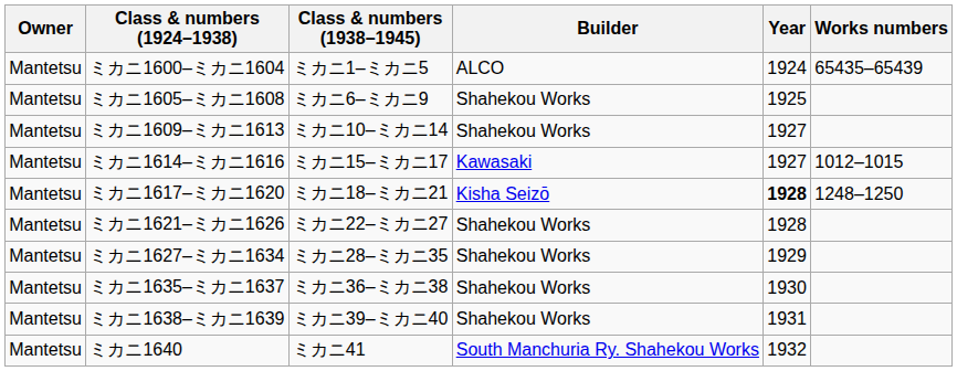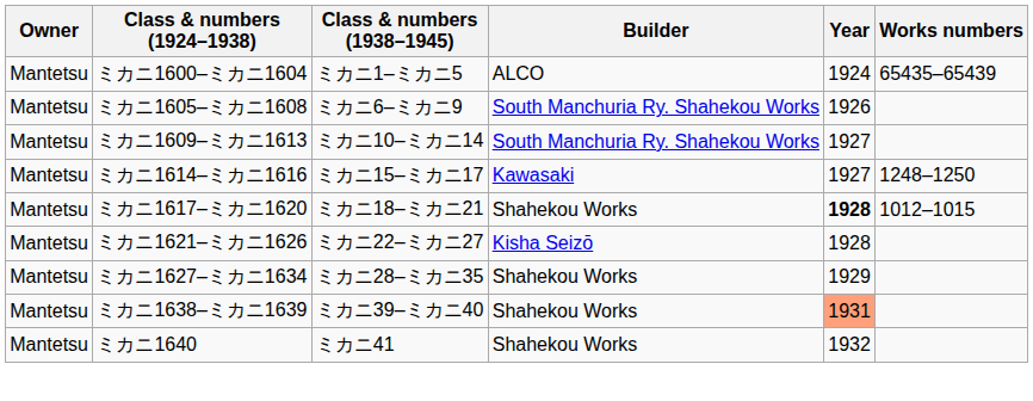 <table class="wikitable">
 <tr>
 <th>Owner</th>
 <th>Class & numbers<br>(1924–1938)</th>
 <th>Class & numbers<br>(1938–1945)</th>
 <th>Builder</th>
 <th>Year</th>
 <th>Works numbers</th>
 </tr>
 <tr>
 <td>Mantetsu</td>
 <td>ミカニ1600–ミカニ1604</td>
 <td>ミカニ1–ミカニ5</td>
 <td>ALCO</td>
 <td>1924</td>
 <td>65435–65439</td>
 </tr>
 <tr>
 <td>Mantetsu</td>
 <td>ミカニ1605–ミカニ1608</td>
 <td>ミカニ6–ミカニ9</td>
-<td>Shahekou Works</td>
-<td>1925</td>
+<td><a href='#'>South Manchuria Ry. Shahekou Works</a></td>
+<td>1926</td>
 <td></td>
 </tr>
 <tr>
 <td>Mantetsu</td>
 <td>ミカニ1609–ミカニ1613</td>
 <td>ミカニ10–ミカニ14</td>
-<td>Shahekou Works</td>
+<td><a href='#'>South Manchuria Ry. Shahekou Works</a></td>
 <td>1927</td>
 <td></td>
 </tr>
 <tr>
 <td>Mantetsu</td>
 <td>ミカニ1614–ミカニ1616</td>
 <td>ミカニ15–ミカニ17</td>
 <td><a href='#'>Kawasaki</a></td>
 <td>1927</td>
-<td>1012–1015</td>
+<td>1248–1250</td>
 </tr>
 <tr>
 <td>Mantetsu</td>
 <td>ミカニ1617–ミカニ1620</td>
 <td>ミカニ18–ミカニ21</td>
-<td><a href='#'>Kisha Seizō</a></td>
+<td>Shahekou Works</td>
 <td><strong>1928</strong></td>
-<td>1248–1250</td>
+<td>1012–1015</td>
 </tr>
 <tr>
 <td>Mantetsu</td>
 <td>ミカニ1621–ミカニ1626</td>
 <td>ミカニ22–ミカニ27</td>
-<td>Shahekou Works</td>
+<td><a href='#'>Kisha Seizō</a></td>
 <td>1928</td>
 <td></td>
 </tr>
 <tr>
 <td>Mantetsu</td>
 <td>ミカニ1627–ミカニ1634</td>
 <td>ミカニ28–ミカニ35</td>
 <td>Shahekou Works</td>
 <td>1929</td>
 <td></td>
 </tr>
 <tr>
 <td>Mantetsu</td>
-<td>ミカニ1635–ミカニ1637</td>
-<td>ミカニ36–ミカニ38</td>
-<td>Shahekou Works</td>
-<td>1930</td>
-<td></td>
-</tr>
-<tr>
-<td>Mantetsu</td>
 <td>ミカニ1638–ミカニ1639</td>
 <td>ミカニ39–ミカニ40</td>
 <td>Shahekou Works</td>
-<td>1931</td>
+<td style="background: lightsalmon;">1931</td>
 <td></td>
 </tr>
 <tr>
 <td>Mantetsu</td>
 <td>ミカニ1640</td>
 <td>ミカニ41</td>
-<td><a href='#'>South Manchuria Ry. Shahekou Works</a></td>
+<td>Shahekou Works</td>
 <td>1932</td>
 <td></td>
 </tr>
 </table>
